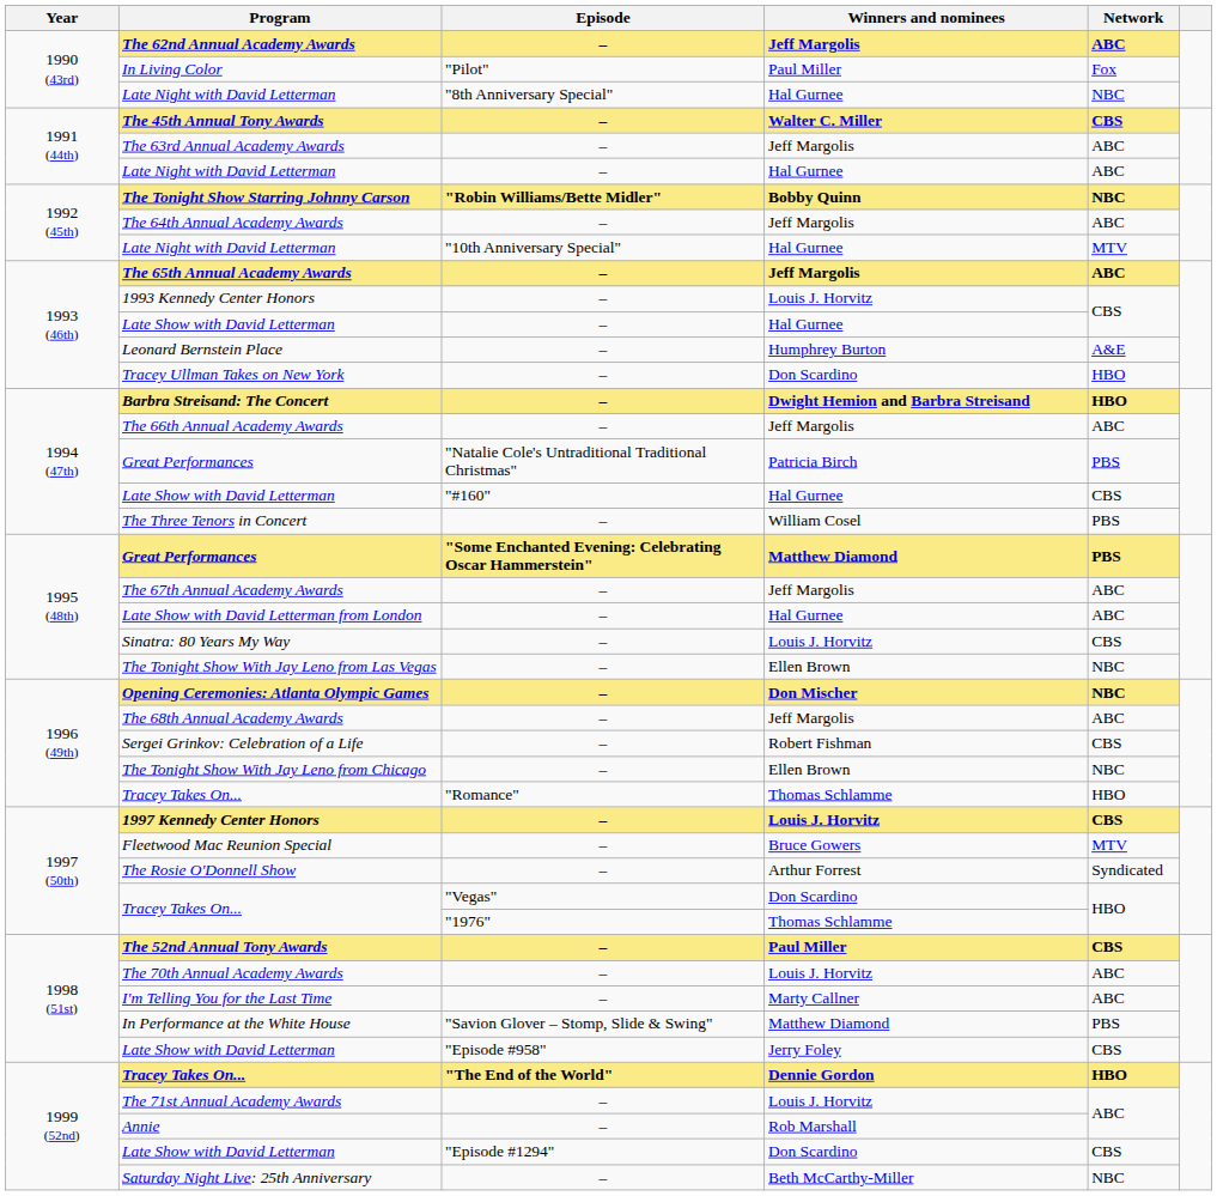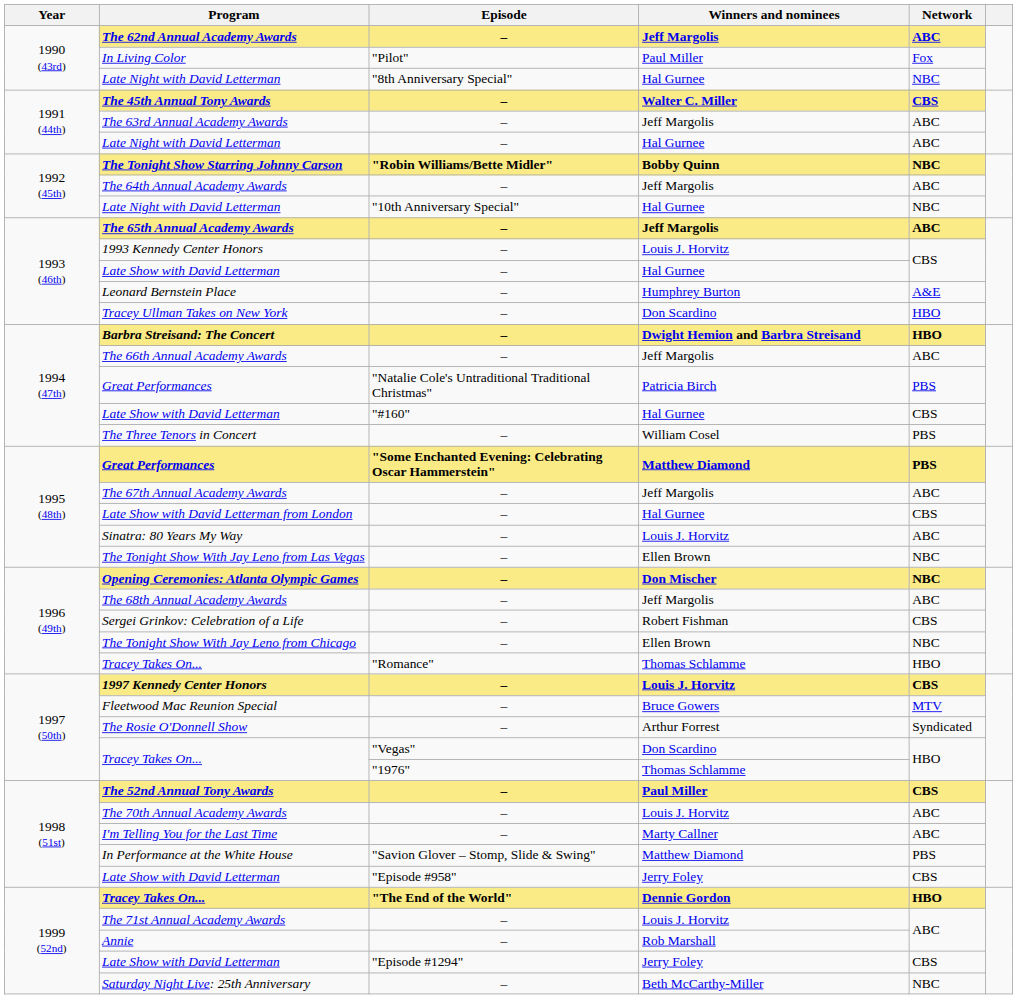 <table class="wikitable" width="95%" cellpadding="5">
 <tr>
 <th width="7%">Year</th>
 <th width="20%">Program</th>
 <th width="20%">Episode</th>
 <th width="20%">Winners and nominees</th>
 <th width="3%">Network</th>
 <th width="2%"></th>
 </tr>
 <tr>
 <td rowspan=3 style="text-align:center;">1990<br><small>(<a href='#'>43rd</a>)</small></td>
 <td style="background:#FAEB86;"><strong><em><a href='#'>The 62nd Annual Academy Awards</a></em></strong></td>
 <td style="background:#FAEB86;text-align:center;"><strong>–</strong></td>
 <td style="background:#FAEB86;"><strong><a href='#'>Jeff Margolis</a></strong></td>
 <td style="background:#FAEB86;"><strong><a href='#'>ABC</a></strong></td>
 <td rowspan="3" style="text-align:center;"></td>
 </tr>
 <tr>
 <td><em><a href='#'>In Living Color</a></em></td>
 <td>"Pilot"</td>
 <td><a href='#'>Paul Miller</a></td>
 <td><a href='#'>Fox</a></td>
 </tr>
 <tr>
 <td><em><a href='#'>Late Night with David Letterman</a></em></td>
 <td>"8th Anniversary Special"</td>
 <td><a href='#'>Hal Gurnee</a></td>
 <td><a href='#'>NBC</a></td>
 </tr>
 <tr>
 <td rowspan=3 style="text-align:center;">1991<br><small>(<a href='#'>44th</a>)</small></td>
 <td style="background:#FAEB86;"><strong><em><a href='#'>The 45th Annual Tony Awards</a></em></strong></td>
 <td style="background:#FAEB86;text-align:center;"><strong>–</strong></td>
 <td style="background:#FAEB86;"><strong><a href='#'>Walter C. Miller</a></strong></td>
 <td style="background:#FAEB86;"><strong><a href='#'>CBS</a></strong></td>
 <td rowspan="3" style="text-align:center;"></td>
 </tr>
 <tr>
 <td><em><a href='#'>The 63rd Annual Academy Awards</a></em></td>
 <td style="text-align:center;">–</td>
 <td>Jeff Margolis</td>
 <td>ABC</td>
 </tr>
 <tr>
 <td><em><a href='#'>Late Night with David Letterman</a></em></td>
 <td style="text-align:center;">–</td>
 <td><a href='#'>Hal Gurnee</a></td>
 <td>ABC</td>
 </tr>
 <tr>
 <td rowspan=3 style="text-align:center;">1992<br><small>(<a href='#'>45th</a>)</small></td>
 <td style="background:#FAEB86;"><strong><em><a href='#'>The Tonight Show Starring Johnny Carson</a></em></strong></td>
 <td style="background:#FAEB86;"><strong>"Robin Williams/Bette Midler"</strong></td>
 <td style="background:#FAEB86;"><strong>Bobby Quinn</strong></td>
 <td style="background:#FAEB86;"><strong>NBC</strong></td>
 <td rowspan="3" style="text-align:center;"></td>
 </tr>
 <tr>
 <td><em><a href='#'>The 64th Annual Academy Awards</a></em></td>
 <td style="text-align:center;">–</td>
 <td>Jeff Margolis</td>
 <td>ABC</td>
 </tr>
 <tr>
 <td><em><a href='#'>Late Night with David Letterman</a></em></td>
 <td>"10th Anniversary Special"</td>
 <td><a href='#'>Hal Gurnee</a></td>
-<td><a href='#'>MTV</a></td>
+<td>NBC</td>
 </tr>
 <tr>
 <td rowspan=5 style="text-align:center;">1993<br><small>(<a href='#'>46th</a>)</small></td>
 <td style="background:#FAEB86;"><strong><em><a href='#'>The 65th Annual Academy Awards</a></em></strong></td>
 <td style="background:#FAEB86;text-align:center;"><strong>–</strong></td>
 <td style="background:#FAEB86;"><strong>Jeff Margolis</strong></td>
 <td style="background:#FAEB86;"><strong>ABC</strong></td>
 <td rowspan="5" style="text-align:center;"></td>
 </tr>
 <tr>
 <td><em>1993 Kennedy Center Honors</em></td>
 <td style="text-align:center;">–</td>
 <td><a href='#'>Louis J. Horvitz</a></td>
 <td rowspan=2>CBS</td>
 </tr>
 <tr>
 <td><em><a href='#'>Late Show with David Letterman</a></em></td>
 <td style="text-align:center;">–</td>
 <td><a href='#'>Hal Gurnee</a></td>
 </tr>
 <tr>
 <td><em>Leonard Bernstein Place</em></td>
 <td style="text-align:center;">–</td>
 <td><a href='#'>Humphrey Burton</a></td>
 <td><a href='#'>A&E</a></td>
 </tr>
 <tr>
 <td><em><a href='#'>Tracey Ullman Takes on New York</a></em></td>
 <td style="text-align:center;">–</td>
 <td><a href='#'>Don Scardino</a></td>
 <td><a href='#'>HBO</a></td>
 </tr>
 <tr>
 <td rowspan=5 style="text-align:center;">1994<br><small>(<a href='#'>47th</a>)</small></td>
 <td style="background:#FAEB86;"><strong><em>Barbra Streisand: The Concert</em></strong></td>
 <td style="background:#FAEB86;text-align:center;"><strong>–</strong></td>
 <td style="background:#FAEB86;"><strong><a href='#'>Dwight Hemion</a> and <a href='#'>Barbra Streisand</a></strong></td>
 <td style="background:#FAEB86;"><strong>HBO</strong></td>
 <td rowspan="5" style="text-align:center;"></td>
 </tr>
 <tr>
 <td><em><a href='#'>The 66th Annual Academy Awards</a></em></td>
 <td style="text-align:center;">–</td>
 <td>Jeff Margolis</td>
 <td>ABC</td>
 </tr>
 <tr>
 <td><em><a href='#'>Great Performances</a></em></td>
 <td>"Natalie Cole's Untraditional Traditional Christmas"</td>
 <td><a href='#'>Patricia Birch</a></td>
 <td><a href='#'>PBS</a></td>
 </tr>
 <tr>
 <td><em><a href='#'>Late Show with David Letterman</a></em></td>
 <td>"#160"</td>
 <td><a href='#'>Hal Gurnee</a></td>
 <td>CBS</td>
 </tr>
 <tr>
 <td><em><a href='#'>The Three Tenors</a> in Concert</em></td>
 <td style="text-align:center;">–</td>
 <td>William Cosel</td>
 <td>PBS</td>
 </tr>
 <tr>
 <td rowspan=5 style="text-align:center;">1995<br><small>(<a href='#'>48th</a>)</small></td>
 <td style="background:#FAEB86;"><strong><em><a href='#'>Great Performances</a></em></strong></td>
 <td style="background:#FAEB86;"><strong>"Some Enchanted Evening: Celebrating Oscar Hammerstein"</strong></td>
 <td style="background:#FAEB86;"><strong><a href='#'>Matthew Diamond</a></strong></td>
 <td style="background:#FAEB86;"><strong>PBS</strong></td>
 <td rowspan="5" style="text-align:center;"></td>
 </tr>
 <tr>
 <td><em><a href='#'>The 67th Annual Academy Awards</a></em></td>
 <td style="text-align:center;">–</td>
 <td>Jeff Margolis</td>
 <td>ABC</td>
 </tr>
 <tr>
 <td><em><a href='#'>Late Show with David Letterman from London</a></em></td>
 <td style="text-align:center;">–</td>
 <td><a href='#'>Hal Gurnee</a></td>
-<td>ABC</td>
+<td>CBS</td>
 </tr>
 <tr>
 <td><em>Sinatra: 80 Years My Way</em></td>
 <td style="text-align:center;">–</td>
 <td><a href='#'>Louis J. Horvitz</a></td>
-<td>CBS</td>
+<td>ABC</td>
 </tr>
 <tr>
 <td><em><a href='#'>The Tonight Show With Jay Leno from Las Vegas</a></em></td>
 <td style="text-align:center;">–</td>
 <td>Ellen Brown</td>
 <td>NBC</td>
 </tr>
 <tr>
 <td rowspan=5 style="text-align:center;">1996<br><small>(<a href='#'>49th</a>)</small></td>
 <td style="background:#FAEB86;"><strong><em><a href='#'>Opening Ceremonies: Atlanta Olympic Games</a></em></strong></td>
 <td style="background:#FAEB86;text-align:center;"><strong>–</strong></td>
 <td style="background:#FAEB86;"><strong><a href='#'>Don Mischer</a></strong></td>
 <td style="background:#FAEB86;"><strong>NBC</strong></td>
 <td rowspan="5" style="text-align:center;"></td>
 </tr>
 <tr>
 <td><em><a href='#'>The 68th Annual Academy Awards</a></em></td>
 <td style="text-align:center;">–</td>
 <td>Jeff Margolis</td>
 <td>ABC</td>
 </tr>
 <tr>
 <td><em>Sergei Grinkov: Celebration of a Life</em></td>
 <td style="text-align:center;">–</td>
 <td>Robert Fishman</td>
 <td>CBS</td>
 </tr>
 <tr>
 <td><em><a href='#'>The Tonight Show With Jay Leno from Chicago</a></em></td>
 <td style="text-align:center;">–</td>
 <td>Ellen Brown</td>
 <td>NBC</td>
 </tr>
 <tr>
 <td><em><a href='#'>Tracey Takes On...</a></em></td>
 <td>"Romance"</td>
 <td><a href='#'>Thomas Schlamme</a></td>
 <td>HBO</td>
 </tr>
 <tr>
 <td rowspan=5 style="text-align:center;">1997<br><small>(<a href='#'>50th</a>)</small></td>
 <td style="background:#FAEB86;"><strong><em>1997 Kennedy Center Honors</em></strong></td>
 <td style="background:#FAEB86;text-align:center;"><strong>–</strong></td>
 <td style="background:#FAEB86;"><strong><a href='#'>Louis J. Horvitz</a></strong></td>
 <td style="background:#FAEB86;"><strong>CBS</strong></td>
 <td rowspan="5" style="text-align:center;"></td>
 </tr>
 <tr>
 <td><em>Fleetwood Mac Reunion Special</em></td>
 <td style="text-align:center;">–</td>
 <td><a href='#'>Bruce Gowers</a></td>
 <td><a href='#'>MTV</a></td>
 </tr>
 <tr>
 <td><em><a href='#'>The Rosie O'Donnell Show</a></em></td>
 <td style="text-align:center;">–</td>
 <td>Arthur Forrest</td>
 <td>Syndicated</td>
 </tr>
 <tr>
 <td rowspan=2><em><a href='#'>Tracey Takes On...</a></em></td>
 <td>"Vegas"</td>
 <td><a href='#'>Don Scardino</a></td>
 <td rowspan=2>HBO</td>
 </tr>
 <tr>
 <td>"1976"</td>
 <td><a href='#'>Thomas Schlamme</a></td>
 </tr>
 <tr>
 <td rowspan=5 style="text-align:center;">1998<br><small>(<a href='#'>51st</a>)</small></td>
 <td style="background:#FAEB86;"><strong><em><a href='#'>The 52nd Annual Tony Awards</a></em></strong></td>
 <td style="background:#FAEB86;text-align:center;"><strong>–</strong></td>
 <td style="background:#FAEB86;"><strong><a href='#'>Paul Miller</a></strong></td>
 <td style="background:#FAEB86;"><strong>CBS</strong></td>
 <td rowspan="5" style="text-align:center;"></td>
 </tr>
 <tr>
 <td><em><a href='#'>The 70th Annual Academy Awards</a></em></td>
 <td style="text-align:center;">–</td>
 <td><a href='#'>Louis J. Horvitz</a></td>
 <td>ABC</td>
 </tr>
 <tr>
 <td><em><a href='#'>I'm Telling You for the Last Time</a></em></td>
 <td style="text-align:center;">–</td>
 <td><a href='#'>Marty Callner</a></td>
 <td>ABC</td>
 </tr>
 <tr>
 <td><em>In Performance at the White House</em></td>
 <td>"Savion Glover – Stomp, Slide & Swing"</td>
 <td><a href='#'>Matthew Diamond</a></td>
 <td>PBS</td>
 </tr>
 <tr>
 <td><em><a href='#'>Late Show with David Letterman</a></em></td>
 <td>"Episode #958"</td>
 <td><a href='#'>Jerry Foley</a></td>
 <td>CBS</td>
 </tr>
 <tr>
 <td rowspan=5 style="text-align:center;">1999<br><small>(<a href='#'>52nd</a>)</small></td>
 <td style="background:#FAEB86;"><strong><em><a href='#'>Tracey Takes On...</a></em></strong></td>
 <td style="background:#FAEB86;"><strong>"The End of the World"</strong></td>
 <td style="background:#FAEB86;"><strong><a href='#'>Dennie Gordon</a></strong></td>
 <td style="background:#FAEB86;"><strong>HBO</strong></td>
 <td rowspan="5" style="text-align:center;"></td>
 </tr>
 <tr>
 <td><em><a href='#'>The 71st Annual Academy Awards</a></em></td>
 <td style="text-align:center;">–</td>
 <td><a href='#'>Louis J. Horvitz</a></td>
 <td rowspan=2>ABC</td>
 </tr>
 <tr>
 <td><em><a href='#'>Annie</a></em></td>
 <td style="text-align:center;">–</td>
 <td><a href='#'>Rob Marshall</a></td>
 </tr>
 <tr>
 <td><em><a href='#'>Late Show with David Letterman</a></em></td>
 <td>"Episode #1294"</td>
-<td><a href='#'>Don Scardino</a></td>
+<td><a href='#'>Jerry Foley</a></td>
 <td>CBS</td>
 </tr>
 <tr>
 <td><em><a href='#'>Saturday Night Live</a>: 25th Anniversary</em></td>
 <td style="text-align:center;">–</td>
 <td><a href='#'>Beth McCarthy-Miller</a></td>
 <td>NBC</td>
 </tr>
 </table>
